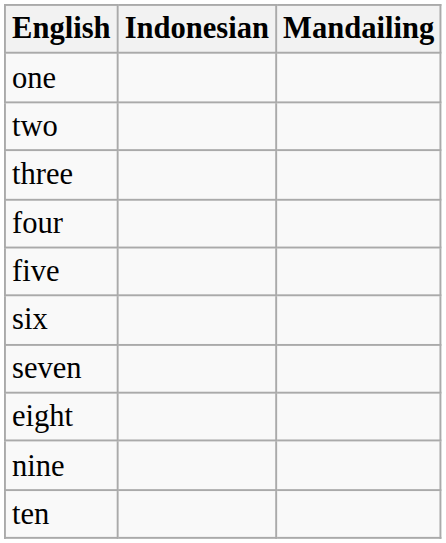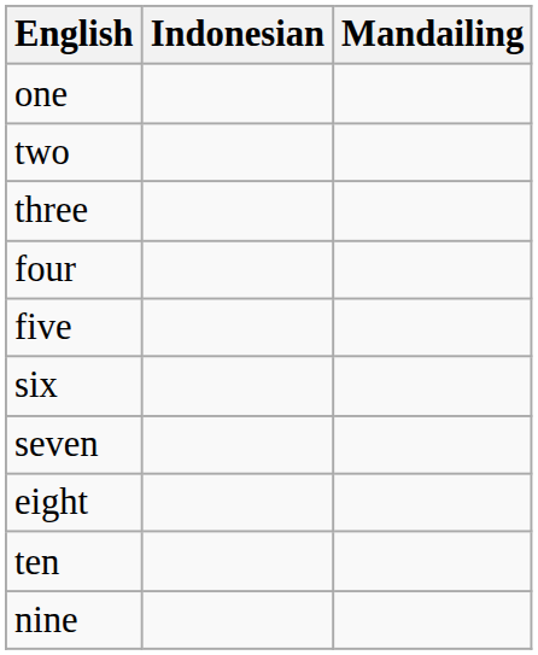 <table class="wikitable sortable">
 <tr>
 <th>English</th>
 <th>Indonesian</th>
 <th>Mandailing</th>
 </tr>
 <tr>
 <td>one</td>
 <td></td>
 <td></td>
 </tr>
 <tr>
 <td>two</td>
 <td></td>
 <td></td>
 </tr>
 <tr>
 <td>three</td>
 <td></td>
 <td></td>
 </tr>
 <tr>
 <td>four</td>
 <td></td>
 <td></td>
 </tr>
 <tr>
 <td>five</td>
 <td></td>
 <td></td>
 </tr>
 <tr>
 <td>six</td>
 <td></td>
 <td></td>
 </tr>
 <tr>
 <td>seven</td>
 <td></td>
 <td></td>
 </tr>
 <tr>
 <td>eight</td>
 <td></td>
 <td></td>
 </tr>
 <tr>
+<td>ten</td>
+<td></td>
+<td></td>
+</tr>
+<tr>
 <td>nine</td>
 <td></td>
 <td></td>
 </tr>
-<tr>
-<td>ten</td>
-<td></td>
-<td></td>
-</tr>
 </table>
